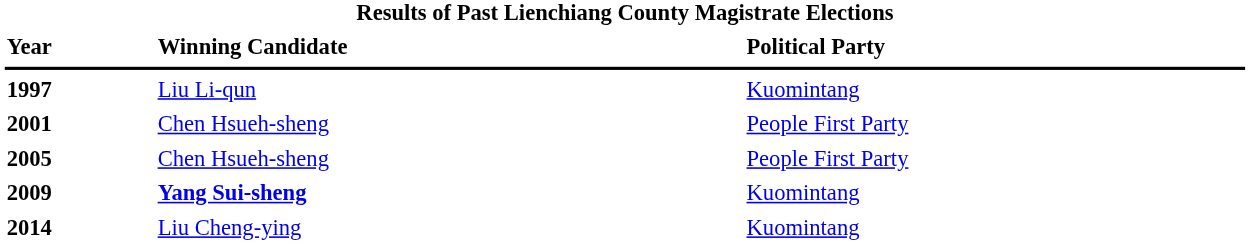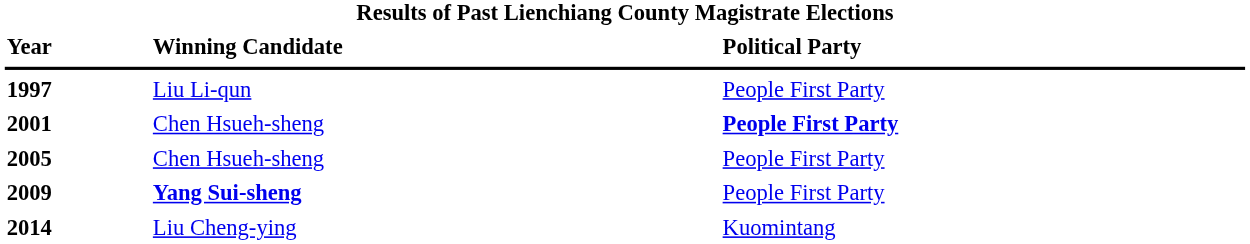 <table id="toc" style="margin:1em auto; width: 90%; font-size: 90%;" cellspacing="3">
 <tr>
 <td colspan="3" align="center"><strong>Results of Past Lienchiang County Magistrate Elections</strong></td>
 </tr>
 <tr>
 <td><strong>Year</strong></td>
 <td><strong> Winning Candidate</strong></td>
 <td><strong>Political Party</strong></td>
 </tr>
 <tr>
 <th bgcolor="#000000" colspan="5"></th>
 </tr>
 <tr>
 <td><strong>1997</strong></td>
 <td><a href='#'>Liu Li-qun</a></td>
-<td> <a href='#'>Kuomintang</a></td>
+<td> <a href='#'>People First Party</a></td>
 </tr>
 <tr>
 <td><strong>2001</strong></td>
 <td><a href='#'>Chen Hsueh-sheng</a></td>
-<td> <a href='#'>People First Party</a></td>
+<td><strong> <a href='#'>People First Party</a></strong></td>
 </tr>
 <tr>
 <td><strong>2005</strong></td>
 <td><a href='#'>Chen Hsueh-sheng</a></td>
 <td> <a href='#'>People First Party</a></td>
 </tr>
 <tr>
 <td><strong>2009</strong></td>
 <td><strong><a href='#'>Yang Sui-sheng</a></strong></td>
-<td> <a href='#'>Kuomintang</a></td>
+<td> <a href='#'>People First Party</a></td>
 </tr>
 <tr>
 <td><strong>2014</strong></td>
 <td><a href='#'>Liu Cheng-ying</a></td>
 <td> <a href='#'>Kuomintang</a></td>
 </tr>
 </table>
